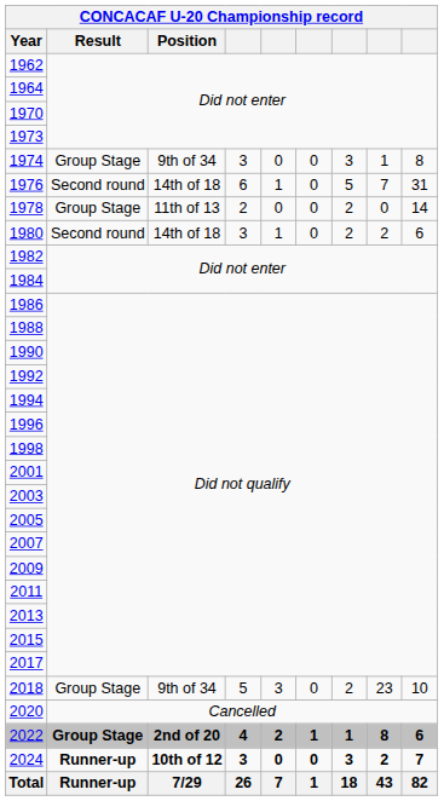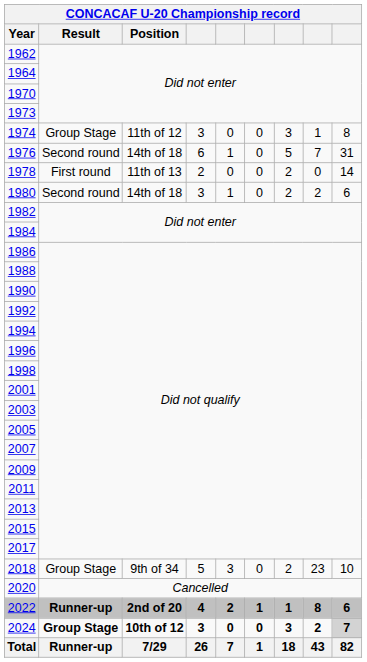 <table class="wikitable" style="text-align: center;">
 <tr>
 <th colspan=10><a href='#'>CONCACAF U-20 Championship record</a></th>
 </tr>
 <tr>
 <th>Year</th>
 <th>Result</th>
 <th>Position</th>
 <th style="width:30px;"></th>
 <th style="width:30px;"></th>
 <th style="width:30px;"></th>
 <th style="width:30px;"></th>
 <th style="width:30px;"></th>
 <th style="width:30px;"></th>
 </tr>
 <tr>
 <td> <a href='#'>1962</a></td>
 <td colspan="9" rowspan="4"><em>Did not enter</em></td>
 </tr>
 <tr>
 <td> <a href='#'>1964</a></td>
 </tr>
 <tr>
 <td> <a href='#'>1970</a></td>
 </tr>
 <tr>
 <td> <a href='#'>1973</a></td>
 </tr>
 <tr>
 <td> <a href='#'>1974</a></td>
 <td>Group Stage</td>
-<td>9th of 34</td>
+<td>11th of 12</td>
 <td>3</td>
 <td>0</td>
 <td>0</td>
 <td>3</td>
 <td>1</td>
 <td>8</td>
 </tr>
 <tr>
 <td> <a href='#'>1976</a></td>
 <td>Second round</td>
 <td>14th of 18</td>
 <td>6</td>
 <td>1</td>
 <td>0</td>
 <td>5</td>
 <td>7</td>
 <td>31</td>
 </tr>
 <tr>
 <td> <a href='#'>1978</a></td>
-<td>Group Stage</td>
+<td>First round</td>
 <td>11th of 13</td>
 <td>2</td>
 <td>0</td>
 <td>0</td>
 <td>2</td>
 <td>0</td>
 <td>14</td>
 </tr>
 <tr>
 <td> <a href='#'>1980</a></td>
 <td>Second round</td>
 <td>14th of 18</td>
 <td>3</td>
 <td>1</td>
 <td>0</td>
 <td>2</td>
 <td>2</td>
 <td>6</td>
 </tr>
 <tr>
 <td> <a href='#'>1982</a></td>
 <td colspan="9" rowspan="2"><em>Did not enter</em></td>
 </tr>
 <tr>
 <td> <a href='#'>1984</a></td>
 </tr>
 <tr>
 <td> <a href='#'>1986</a></td>
 <td colspan="9" rowspan="16"><em>Did not qualify</em></td>
 </tr>
 <tr>
 <td> <a href='#'>1988</a></td>
 </tr>
 <tr>
 <td> <a href='#'>1990</a></td>
 </tr>
 <tr>
 <td> <a href='#'>1992</a></td>
 </tr>
 <tr>
 <td> <a href='#'>1994</a></td>
 </tr>
 <tr>
 <td> <a href='#'>1996</a></td>
 </tr>
 <tr>
 <td>  <a href='#'>1998</a></td>
 </tr>
 <tr>
 <td>  <a href='#'>2001</a></td>
 </tr>
 <tr>
 <td>  <a href='#'>2003</a></td>
 </tr>
 <tr>
 <td>  <a href='#'>2005</a></td>
 </tr>
 <tr>
 <td>  <a href='#'>2007</a></td>
 </tr>
 <tr>
 <td> <a href='#'>2009</a></td>
 </tr>
 <tr>
 <td> <a href='#'>2011</a></td>
 </tr>
 <tr>
 <td> <a href='#'>2013</a></td>
 </tr>
 <tr>
 <td> <a href='#'>2015</a></td>
 </tr>
 <tr>
 <td> <a href='#'>2017</a></td>
 </tr>
 <tr>
 <td> <a href='#'>2018</a></td>
 <td>Group Stage</td>
 <td>9th of 34</td>
 <td>5</td>
 <td>3</td>
 <td>0</td>
 <td>2</td>
 <td>23</td>
 <td>10</td>
 </tr>
 <tr>
 <td> <a href='#'>2020</a></td>
 <td colspan="9"><em>Cancelled</em></td>
 </tr>
 <tr style="background:silver;">
 <td> <a href='#'>2022</a></td>
-<td><strong>Group Stage</strong></td>
+<td><strong>Runner-up</strong></td>
 <td><strong>2nd of 20</strong></td>
 <td><strong>4</strong></td>
 <td><strong>2</strong></td>
 <td><strong>1</strong></td>
 <td><strong>1</strong></td>
 <td><strong>8</strong></td>
 <td><strong>6</strong></td>
 </tr>
 <tr>
 <td> <a href='#'>2024</a></td>
-<td><strong>Runner-up</strong></td>
+<td><strong>Group Stage</strong></td>
 <td><strong>10th of 12</strong></td>
 <td><strong>3</strong></td>
 <td><strong>0</strong></td>
 <td><strong>0</strong></td>
 <td><strong>3</strong></td>
 <td><strong>2</strong></td>
-<td><strong>7</strong></td>
+<td style="background: lightgrey;"><strong>7</strong></td>
 </tr>
 <tr>
 <th><strong>Total</strong></th>
 <th>Runner-up</th>
 <th>7/29</th>
 <th>26</th>
 <th>7</th>
 <th>1</th>
 <th>18</th>
 <th>43</th>
 <th>82</th>
 </tr>
 </table>
